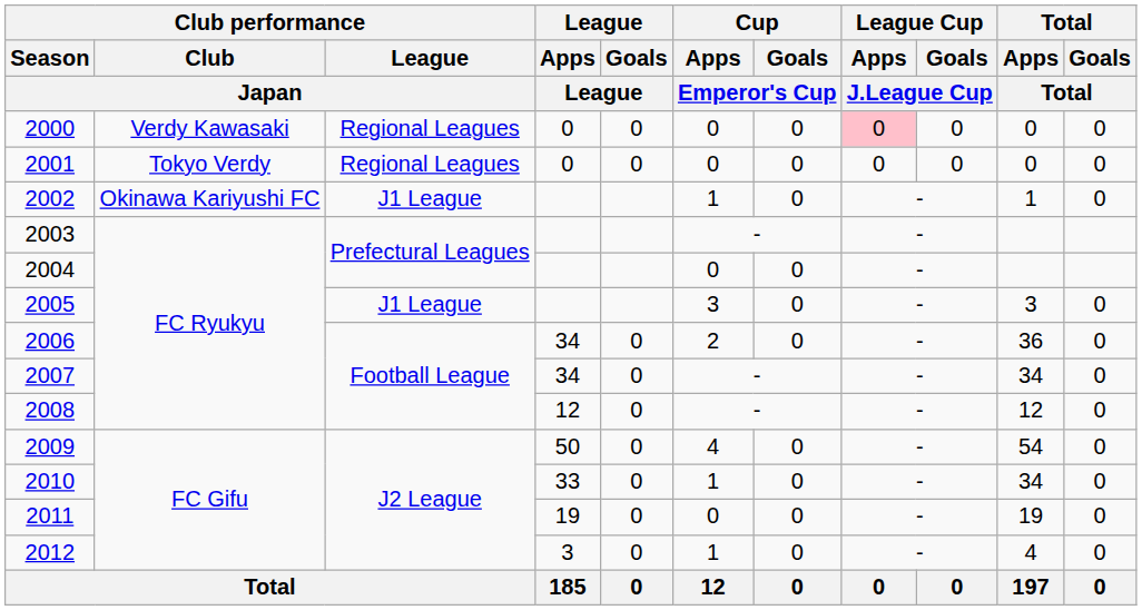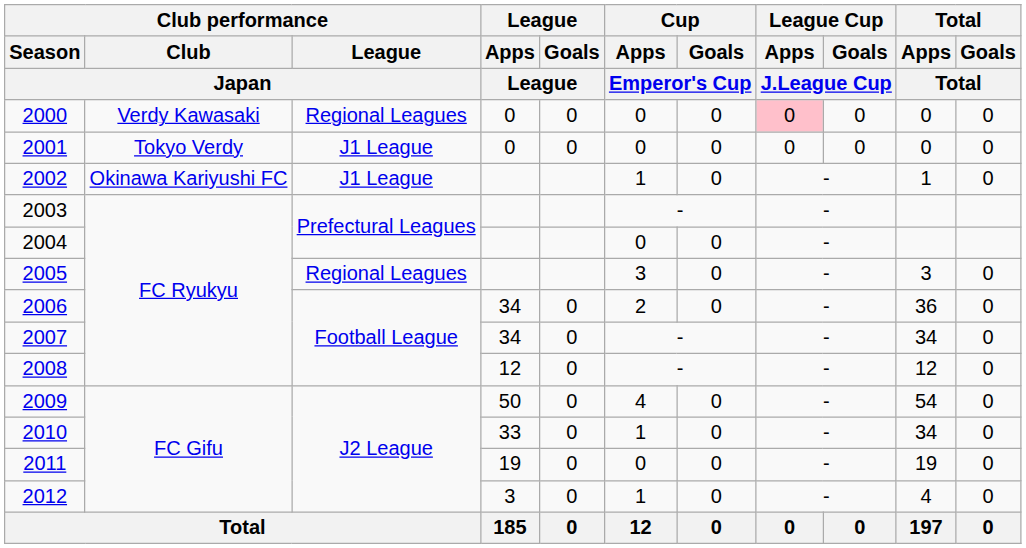 <table class="wikitable" style="text-align:center;">
 <tr>
 <th colspan=3>Club performance</th>
 <th colspan=2>League</th>
 <th colspan=2>Cup</th>
 <th colspan=2>League Cup</th>
 <th colspan=2>Total</th>
 </tr>
 <tr>
 <th>Season</th>
 <th>Club</th>
 <th>League</th>
 <th>Apps</th>
 <th>Goals</th>
 <th>Apps</th>
 <th>Goals</th>
 <th>Apps</th>
 <th>Goals</th>
 <th>Apps</th>
 <th>Goals</th>
 </tr>
 <tr>
 <th colspan=3>Japan</th>
 <th colspan=2>League</th>
 <th colspan=2><a href='#'>Emperor's Cup</a></th>
 <th colspan=2><a href='#'>J.League Cup</a></th>
 <th colspan=2>Total</th>
 </tr>
 <tr>
 <td><a href='#'>2000</a></td>
 <td><a href='#'>Verdy Kawasaki</a></td>
 <td><a href='#'>Regional Leagues</a></td>
 <td>0</td>
 <td>0</td>
 <td>0</td>
 <td>0</td>
 <td style="background: pink;">0</td>
 <td>0</td>
 <td>0</td>
 <td>0</td>
 </tr>
 <tr>
 <td><a href='#'>2001</a></td>
 <td><a href='#'>Tokyo Verdy</a></td>
-<td><a href='#'>Regional Leagues</a></td>
+<td><a href='#'>J1 League</a></td>
 <td>0</td>
 <td>0</td>
 <td>0</td>
 <td>0</td>
 <td>0</td>
 <td>0</td>
 <td>0</td>
 <td>0</td>
 </tr>
 <tr>
 <td><a href='#'>2002</a></td>
 <td><a href='#'>Okinawa Kariyushi FC</a></td>
 <td><a href='#'>J1 League</a></td>
 <td></td>
 <td></td>
 <td>1</td>
 <td>0</td>
 <td colspan="2">-</td>
 <td>1</td>
 <td>0</td>
 </tr>
 <tr>
 <td>2003</td>
 <td rowspan="6"><a href='#'>FC Ryukyu</a></td>
 <td rowspan="2"><a href='#'>Prefectural Leagues</a></td>
 <td></td>
 <td></td>
 <td colspan="2">-</td>
 <td colspan="2">-</td>
 <td></td>
 <td></td>
 </tr>
 <tr>
 <td>2004</td>
 <td></td>
 <td></td>
 <td>0</td>
 <td>0</td>
 <td colspan="2">-</td>
 <td></td>
 <td></td>
 </tr>
 <tr>
 <td><a href='#'>2005</a></td>
-<td><a href='#'>J1 League</a></td>
+<td><a href='#'>Regional Leagues</a></td>
 <td></td>
 <td></td>
 <td>3</td>
 <td>0</td>
 <td colspan="2">-</td>
 <td>3</td>
 <td>0</td>
 </tr>
 <tr>
 <td><a href='#'>2006</a></td>
 <td rowspan="3"><a href='#'>Football League</a></td>
 <td>34</td>
 <td>0</td>
 <td>2</td>
 <td>0</td>
 <td colspan="2">-</td>
 <td>36</td>
 <td>0</td>
 </tr>
 <tr>
 <td><a href='#'>2007</a></td>
 <td>34</td>
 <td>0</td>
 <td colspan="2">-</td>
 <td colspan="2">-</td>
 <td>34</td>
 <td>0</td>
 </tr>
 <tr>
 <td><a href='#'>2008</a></td>
 <td>12</td>
 <td>0</td>
 <td colspan="2">-</td>
 <td colspan="2">-</td>
 <td>12</td>
 <td>0</td>
 </tr>
 <tr>
 <td><a href='#'>2009</a></td>
 <td rowspan="4"><a href='#'>FC Gifu</a></td>
 <td rowspan="4"><a href='#'>J2 League</a></td>
 <td>50</td>
 <td>0</td>
 <td>4</td>
 <td>0</td>
 <td colspan="2">-</td>
 <td>54</td>
 <td>0</td>
 </tr>
 <tr>
 <td><a href='#'>2010</a></td>
 <td>33</td>
 <td>0</td>
 <td>1</td>
 <td>0</td>
 <td colspan="2">-</td>
 <td>34</td>
 <td>0</td>
 </tr>
 <tr>
 <td><a href='#'>2011</a></td>
 <td>19</td>
 <td>0</td>
 <td>0</td>
 <td>0</td>
 <td colspan="2">-</td>
 <td>19</td>
 <td>0</td>
 </tr>
 <tr>
 <td><a href='#'>2012</a></td>
 <td>3</td>
 <td>0</td>
 <td>1</td>
 <td>0</td>
 <td colspan="2">-</td>
 <td>4</td>
 <td>0</td>
 </tr>
 <tr>
 <th colspan=3>Total</th>
 <th>185</th>
 <th>0</th>
 <th>12</th>
 <th>0</th>
 <th>0</th>
 <th>0</th>
 <th>197</th>
 <th>0</th>
 </tr>
 </table>
